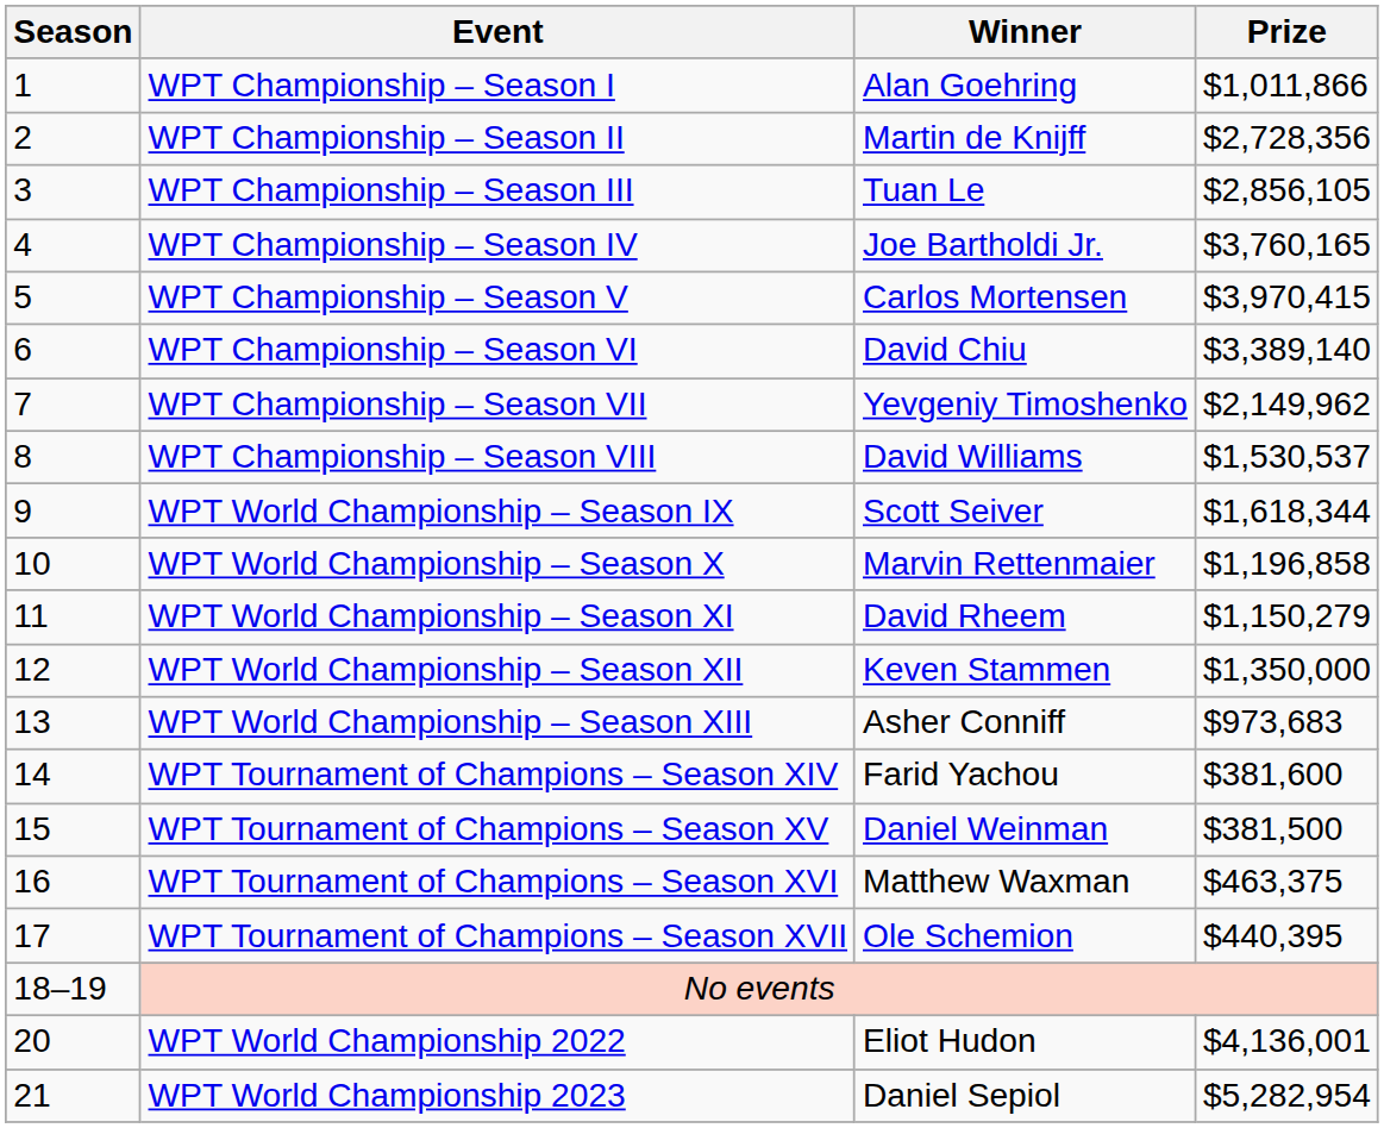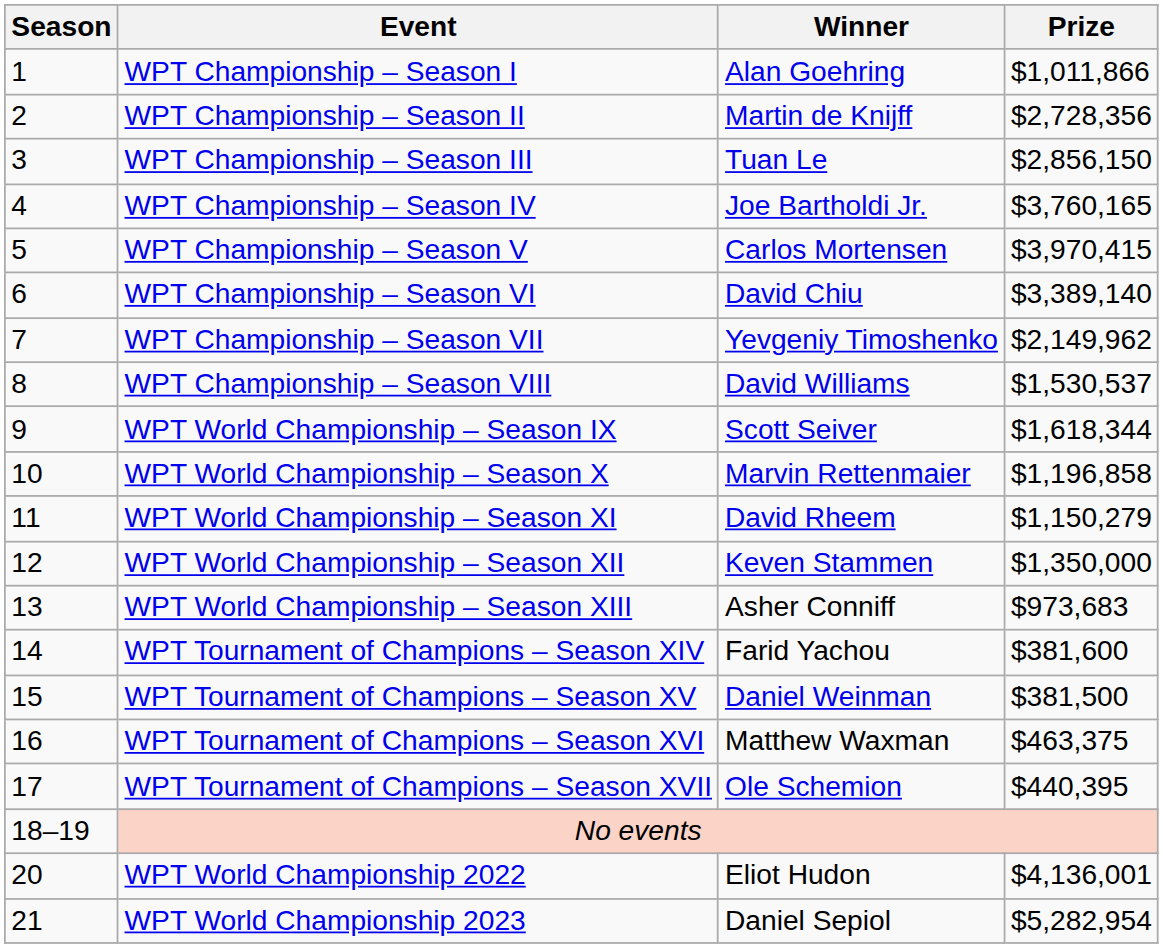 <table class="wikitable">
 <tr>
 <th>Season</th>
 <th>Event</th>
 <th>Winner</th>
 <th>Prize</th>
 </tr>
 <tr>
 <td>1</td>
 <td><a href='#'>WPT Championship – Season I</a></td>
 <td> <a href='#'>Alan Goehring</a></td>
 <td>$1,011,866</td>
 </tr>
 <tr>
 <td>2</td>
 <td><a href='#'>WPT Championship – Season II</a></td>
 <td> <a href='#'>Martin de Knijff</a></td>
 <td>$2,728,356</td>
 </tr>
 <tr>
 <td>3</td>
 <td><a href='#'>WPT Championship – Season III</a></td>
 <td> <a href='#'>Tuan Le</a></td>
-<td>$2,856,105</td>
+<td>$2,856,150</td>
 </tr>
 <tr>
 <td>4</td>
 <td><a href='#'>WPT Championship – Season IV</a></td>
 <td> <a href='#'>Joe Bartholdi Jr.</a></td>
 <td>$3,760,165</td>
 </tr>
 <tr>
 <td>5</td>
 <td><a href='#'>WPT Championship – Season V</a></td>
 <td> <a href='#'>Carlos Mortensen</a></td>
 <td>$3,970,415</td>
 </tr>
 <tr>
 <td>6</td>
 <td><a href='#'>WPT Championship – Season VI</a></td>
 <td> <a href='#'>David Chiu</a></td>
 <td>$3,389,140</td>
 </tr>
 <tr>
 <td>7</td>
 <td><a href='#'>WPT Championship – Season VII</a></td>
 <td> <a href='#'>Yevgeniy Timoshenko</a></td>
 <td>$2,149,962</td>
 </tr>
 <tr>
 <td>8</td>
 <td><a href='#'>WPT Championship – Season VIII</a></td>
 <td> <a href='#'>David Williams</a></td>
 <td>$1,530,537</td>
 </tr>
 <tr>
 <td>9</td>
 <td><a href='#'>WPT World Championship – Season IX</a></td>
 <td> <a href='#'>Scott Seiver</a></td>
 <td>$1,618,344</td>
 </tr>
 <tr>
 <td>10</td>
 <td><a href='#'>WPT World Championship – Season X</a></td>
 <td> <a href='#'>Marvin Rettenmaier</a></td>
 <td>$1,196,858</td>
 </tr>
 <tr>
 <td>11</td>
 <td><a href='#'>WPT World Championship – Season XI</a></td>
 <td> <a href='#'>David Rheem</a></td>
 <td>$1,150,279</td>
 </tr>
 <tr>
 <td>12</td>
 <td><a href='#'>WPT World Championship – Season XII</a></td>
 <td> <a href='#'>Keven Stammen</a></td>
 <td>$1,350,000</td>
 </tr>
 <tr>
 <td>13</td>
 <td><a href='#'>WPT World Championship – Season XIII</a></td>
 <td> Asher Conniff</td>
 <td>$973,683</td>
 </tr>
 <tr>
 <td>14</td>
 <td><a href='#'>WPT Tournament of Champions – Season XIV</a></td>
 <td> Farid Yachou</td>
 <td>$381,600</td>
 </tr>
 <tr>
 <td>15</td>
 <td><a href='#'>WPT Tournament of Champions – Season XV</a></td>
 <td> <a href='#'>Daniel Weinman</a></td>
 <td>$381,500</td>
 </tr>
 <tr>
 <td>16</td>
 <td><a href='#'>WPT Tournament of Champions –  Season XVI</a></td>
 <td> Matthew Waxman</td>
 <td>$463,375</td>
 </tr>
 <tr>
 <td>17</td>
 <td><a href='#'>WPT Tournament of Champions – Season XVII</a></td>
 <td> <a href='#'>Ole Schemion</a></td>
 <td>$440,395</td>
 </tr>
 <tr>
 <td>18–19</td>
 <td colspan="3" style="text-align:center;background:#fcd3c7;"><em>No events</em></td>
 </tr>
 <tr>
 <td>20</td>
 <td><a href='#'>WPT World Championship 2022</a></td>
 <td> Eliot Hudon</td>
 <td>$4,136,001</td>
 </tr>
 <tr>
 <td>21</td>
 <td><a href='#'>WPT World Championship 2023</a></td>
 <td> Daniel Sepiol</td>
 <td>$5,282,954</td>
 </tr>
 </table>
